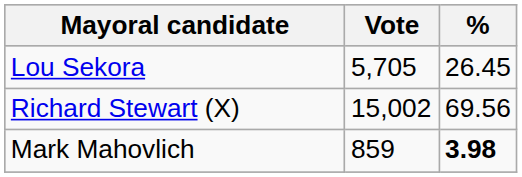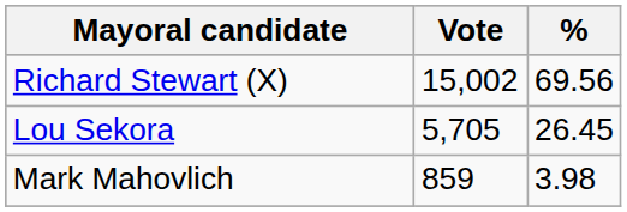 <table class="wikitable">
 <tr>
 <th bgcolor="#DDDDFF" width="200px">Mayoral candidate</th>
 <th bgcolor="#DDDDFF" width="50px">Vote</th>
 <th bgcolor="#DDDDFF" width="30px">%</th>
 </tr>
 <tr>
+<td><a href='#'>Richard Stewart</a> (X)</td>
+<td>15,002</td>
+<td>69.56</td>
+</tr>
+<tr>
 <td><a href='#'>Lou Sekora</a></td>
 <td>5,705</td>
 <td>26.45</td>
 </tr>
 <tr>
-<td><a href='#'>Richard Stewart</a> (X)</td>
-<td>15,002</td>
-<td>69.56</td>
-</tr>
-<tr>
 <td>Mark Mahovlich</td>
 <td>859</td>
-<td><strong>3.98</strong></td>
+<td>3.98</td>
 </tr>
 </table>
